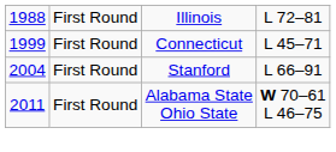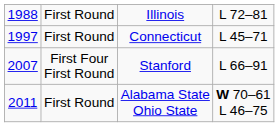 <table class="wikitable">
 <tr align="center">
 <td><a href='#'>1988</a></td>
 <td>First Round</td>
 <td><a href='#'>Illinois</a></td>
 <td>L 72–81</td>
 </tr>
 <tr align="center">
-<td><a href='#'>1999</a></td>
+<td><a href='#'>1997</a></td>
 <td>First Round</td>
 <td><a href='#'>Connecticut</a></td>
 <td>L 45–71</td>
 </tr>
 <tr align="center">
-<td><a href='#'>2004</a></td>
-<td>First Round</td>
+<td><a href='#'>2007</a></td>
+<td>First Four<br>First Round</td>
 <td><a href='#'>Stanford</a></td>
 <td>L 66–91</td>
 </tr>
 <tr align="center">
 <td><a href='#'>2011</a></td>
 <td>First Round</td>
 <td><a href='#'>Alabama State</a><br><a href='#'>Ohio State</a></td>
 <td><strong>W</strong> 70–61<br>L 46–75</td>
 </tr>
 </table>
